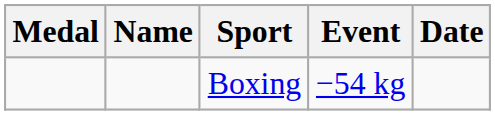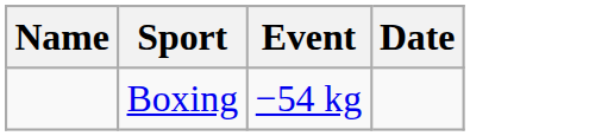 <table class="wikitable sortable" style="font-size:95%">
 <tr>
-<th>Medal</th>
 <th>Name</th>
 <th>Sport</th>
 <th>Event</th>
 <th>Date</th>
 </tr>
 <tr>
 <td></td>
-<td></td>
 <td><a href='#'>Boxing</a></td>
 <td><a href='#'>−54 kg</a></td>
 <td></td>
 </tr>
 </table>
